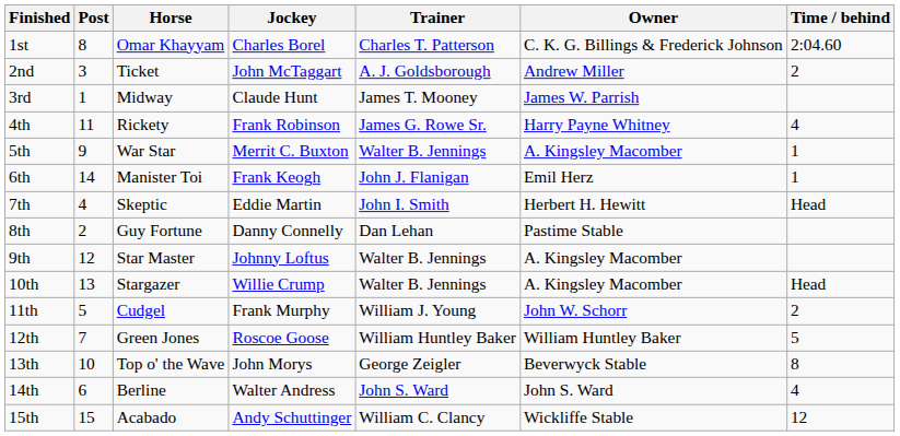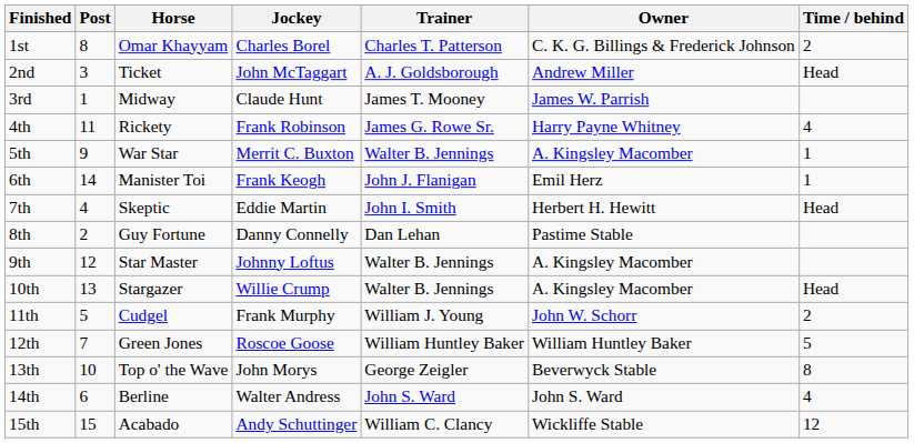 <table class="wikitable">
 <tr>
 <th>Finished</th>
 <th>Post</th>
 <th>Horse</th>
 <th>Jockey</th>
 <th>Trainer</th>
 <th>Owner</th>
 <th>Time / behind</th>
 </tr>
 <tr>
 <td>1st</td>
 <td>8</td>
 <td><a href='#'>Omar Khayyam</a></td>
 <td><a href='#'>Charles Borel</a></td>
 <td><a href='#'>Charles T. Patterson</a></td>
 <td>C. K. G. Billings & Frederick Johnson</td>
-<td>2:04.60</td>
+<td>2</td>
 </tr>
 <tr>
 <td>2nd</td>
 <td>3</td>
 <td>Ticket</td>
 <td><a href='#'>John McTaggart</a></td>
 <td><a href='#'>A. J. Goldsborough</a></td>
 <td><a href='#'>Andrew Miller</a></td>
-<td>2</td>
+<td>Head</td>
 </tr>
 <tr>
 <td>3rd</td>
 <td>1</td>
 <td>Midway</td>
 <td>Claude Hunt</td>
 <td>James T. Mooney</td>
 <td><a href='#'>James W. Parrish</a></td>
 <td></td>
 </tr>
 <tr>
 <td>4th</td>
 <td>11</td>
 <td>Rickety</td>
 <td><a href='#'>Frank Robinson</a></td>
 <td><a href='#'>James G. Rowe Sr.</a></td>
 <td><a href='#'>Harry Payne Whitney</a></td>
 <td>4</td>
 </tr>
 <tr>
 <td>5th</td>
 <td>9</td>
 <td>War Star</td>
 <td><a href='#'>Merrit C. Buxton</a></td>
 <td><a href='#'>Walter B. Jennings</a></td>
 <td><a href='#'>A. Kingsley Macomber</a></td>
 <td>1</td>
 </tr>
 <tr>
 <td>6th</td>
 <td>14</td>
 <td>Manister Toi</td>
 <td><a href='#'>Frank Keogh</a></td>
 <td><a href='#'>John J. Flanigan</a></td>
 <td>Emil Herz</td>
 <td>1</td>
 </tr>
 <tr>
 <td>7th</td>
 <td>4</td>
 <td>Skeptic</td>
 <td>Eddie Martin</td>
 <td><a href='#'>John I. Smith</a></td>
 <td>Herbert H. Hewitt</td>
 <td>Head</td>
 </tr>
 <tr>
 <td>8th</td>
 <td>2</td>
 <td>Guy Fortune</td>
 <td>Danny Connelly</td>
 <td>Dan Lehan</td>
 <td>Pastime Stable</td>
 <td></td>
 </tr>
 <tr>
 <td>9th</td>
 <td>12</td>
 <td>Star Master</td>
 <td><a href='#'>Johnny Loftus</a></td>
 <td>Walter B. Jennings</td>
 <td>A. Kingsley Macomber</td>
 <td></td>
 </tr>
 <tr>
 <td>10th</td>
 <td>13</td>
 <td>Stargazer</td>
 <td><a href='#'>Willie Crump</a></td>
 <td>Walter B. Jennings</td>
 <td>A. Kingsley Macomber</td>
 <td>Head</td>
 </tr>
 <tr>
 <td>11th</td>
 <td>5</td>
 <td><a href='#'>Cudgel</a></td>
 <td>Frank Murphy</td>
 <td>William J. Young</td>
 <td><a href='#'>John W. Schorr</a></td>
 <td>2</td>
 </tr>
 <tr>
 <td>12th</td>
 <td>7</td>
 <td>Green Jones</td>
 <td><a href='#'>Roscoe Goose</a></td>
 <td>William Huntley Baker</td>
 <td>William Huntley Baker</td>
 <td>5</td>
 </tr>
 <tr>
 <td>13th</td>
 <td>10</td>
 <td>Top o' the Wave</td>
 <td>John Morys</td>
 <td>George Zeigler</td>
 <td>Beverwyck Stable</td>
 <td>8</td>
 </tr>
 <tr>
 <td>14th</td>
 <td>6</td>
 <td>Berline</td>
 <td>Walter Andress</td>
 <td><a href='#'>John S. Ward</a></td>
 <td>John S. Ward</td>
 <td>4</td>
 </tr>
 <tr>
 <td>15th</td>
 <td>15</td>
 <td>Acabado</td>
 <td><a href='#'>Andy Schuttinger</a></td>
 <td>William C. Clancy</td>
 <td>Wickliffe Stable</td>
 <td>12</td>
 </tr>
 </table>
